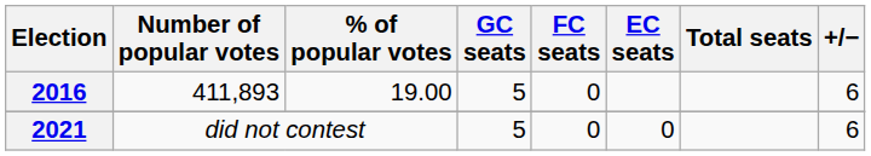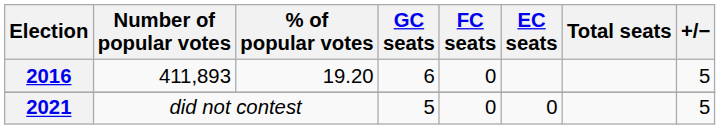 <table class="wikitable" style="text-align: right;">
 <tr align=center>
 <th><strong>Election</strong></th>
 <th>Number of<br>popular votes</th>
 <th>% of<br>popular votes</th>
 <th><a href='#'>GC</a><br>seats</th>
 <th><a href='#'>FC</a><br>seats</th>
 <th><a href='#'>EC</a><br>seats</th>
 <th>Total seats</th>
 <th>+/−</th>
 </tr>
 <tr>
 <th><a href='#'>2016</a></th>
 <td>411,893</td>
-<td>19.00</td>
-<td>5</td>
+<td>19.20</td>
+<td>6</td>
 <td>0</td>
 <td></td>
 <td></td>
-<td>6</td>
+<td>5</td>
 </tr>
 <tr>
 </tr>
 <tr>
 <th><a href='#'>2021</a></th>
 <td align=center colspan=2><em>did not contest</em></td>
 <td>5</td>
 <td>0</td>
 <td>0</td>
 <td></td>
-<td>6</td>
+<td>5</td>
 </tr>
 </table>
